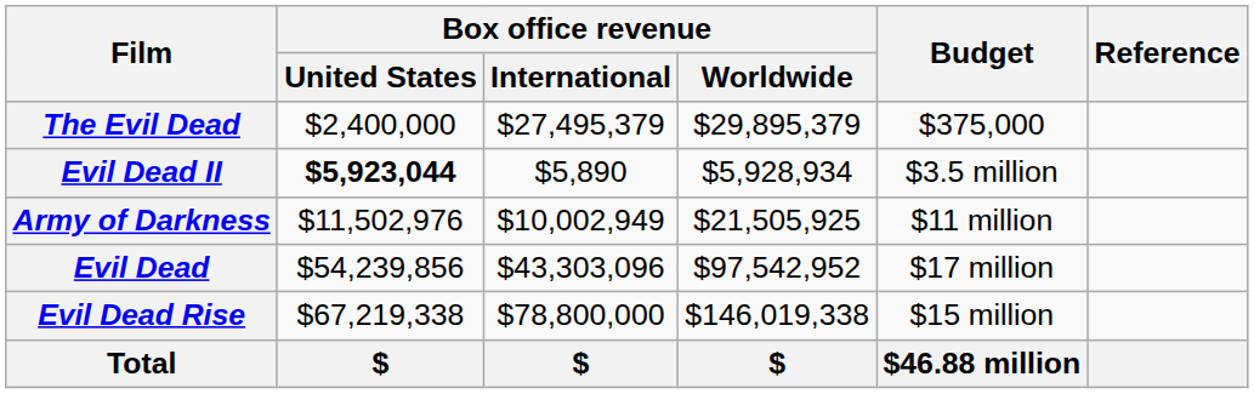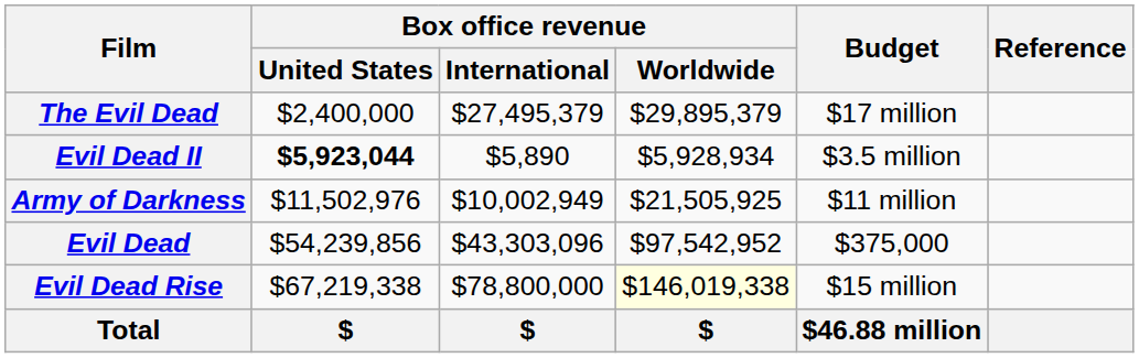 <table class="wikitable plainrowheaders" style="text-align:center;">
 <tr>
 <th rowspan="2" style="text-align:center;"><strong>Film</strong></th>
 <th colspan="3" style="text-align:center;"><strong>Box office revenue</strong></th>
 <th rowspan="2" style="text-align:center;"><strong>Budget</strong></th>
 <th rowspan="2" style="text-align:center;"><strong>Reference</strong></th>
 </tr>
 <tr style="text-align:center;">
 <th><strong>United States</strong></th>
 <th><strong>International</strong></th>
 <th><strong>Worldwide</strong></th>
 </tr>
 <tr>
 <th scope="row"><em><a href='#'>The Evil Dead</a></em></th>
 <td>$2,400,000</td>
 <td>$27,495,379</td>
 <td>$29,895,379</td>
-<td>$375,000</td>
+<td>$17 million</td>
 <td></td>
 </tr>
 <tr>
 <th scope="row"><em><a href='#'>Evil Dead II</a></em></th>
 <td><strong>$5,923,044</strong></td>
 <td>$5,890</td>
 <td>$5,928,934</td>
 <td>$3.5 million</td>
 <td></td>
 </tr>
 <tr>
 <th scope="row"><em><a href='#'>Army of Darkness</a></em></th>
 <td>$11,502,976</td>
 <td>$10,002,949</td>
 <td>$21,505,925</td>
 <td>$11 million</td>
 <td></td>
 </tr>
 <tr>
 <th scope="row"><em><a href='#'>Evil Dead</a></em></th>
 <td>$54,239,856</td>
 <td>$43,303,096</td>
 <td>$97,542,952</td>
-<td>$17 million</td>
+<td>$375,000</td>
 <td></td>
 </tr>
 <tr>
 <th scope="row"><em><a href='#'>Evil Dead Rise</a></em></th>
 <td>$67,219,338</td>
 <td>$78,800,000</td>
-<td>$146,019,338</td>
+<td style="background: lightyellow;">$146,019,338</td>
 <td>$15 million</td>
 <td></td>
 </tr>
 <tr>
 <th><strong>Total</strong></th>
 <th><strong>$</strong></th>
 <th><strong>$</strong></th>
 <th><strong>$</strong></th>
 <th><strong>$46.88 million</strong></th>
 <th></th>
 </tr>
 </table>
